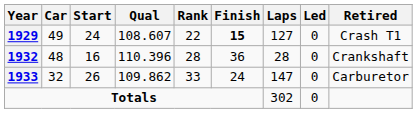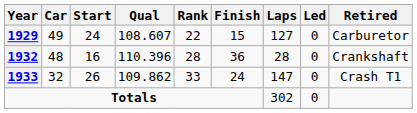 <table class="wikitable" style="text-align:center">
 <tr>
 <th>Year</th>
 <th>Car</th>
 <th>Start</th>
 <th>Qual</th>
 <th>Rank</th>
 <th>Finish</th>
 <th>Laps</th>
 <th>Led</th>
 <th>Retired</th>
 </tr>
 <tr>
 <th><a href='#'>1929</a></th>
 <td>49</td>
 <td>24</td>
 <td>108.607</td>
 <td>22</td>
-<td><strong>15</strong></td>
+<td>15</td>
 <td>127</td>
 <td>0</td>
-<td>Crash T1</td>
+<td>Carburetor</td>
 </tr>
 <tr>
 <th><a href='#'>1932</a></th>
 <td>48</td>
 <td>16</td>
 <td>110.396</td>
 <td>28</td>
 <td>36</td>
 <td>28</td>
 <td>0</td>
 <td>Crankshaft</td>
 </tr>
 <tr>
 <th><a href='#'>1933</a></th>
 <td>32</td>
 <td>26</td>
 <td>109.862</td>
 <td>33</td>
 <td>24</td>
 <td>147</td>
 <td>0</td>
-<td>Carburetor</td>
+<td>Crash T1</td>
 </tr>
 <tr>
 <td colspan=6><strong>Totals</strong></td>
 <td>302</td>
 <td>0</td>
 <td></td>
 </tr>
 </table>
